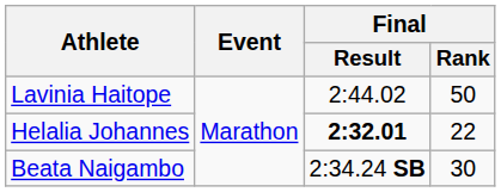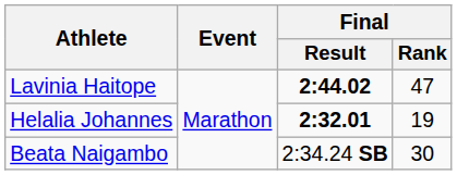 <table class="wikitable" style="font-size:90%">
 <tr>
 <th rowspan="2">Athlete</th>
 <th rowspan="2">Event</th>
 <th colspan="2">Final</th>
 </tr>
 <tr style="font-size:95%">
 <th>Result</th>
 <th>Rank</th>
 </tr>
 <tr style=text-align:center>
 <td style=text-align:left><a href='#'>Lavinia Haitope</a></td>
 <td style=text-align:left rowspan=3><a href='#'>Marathon</a></td>
-<td>2:44.02</td>
-<td>50</td>
+<td><strong>2:44.02</strong></td>
+<td>47</td>
 </tr>
 <tr style=text-align:center>
 <td style=text-align:left><a href='#'>Helalia Johannes</a></td>
 <td><strong>2:32.01</strong></td>
-<td>22</td>
+<td>19</td>
 </tr>
 <tr style=text-align:center>
 <td style=text-align:left><a href='#'>Beata Naigambo</a></td>
 <td>2:34.24 <strong>SB</strong></td>
 <td>30</td>
 </tr>
 </table>
